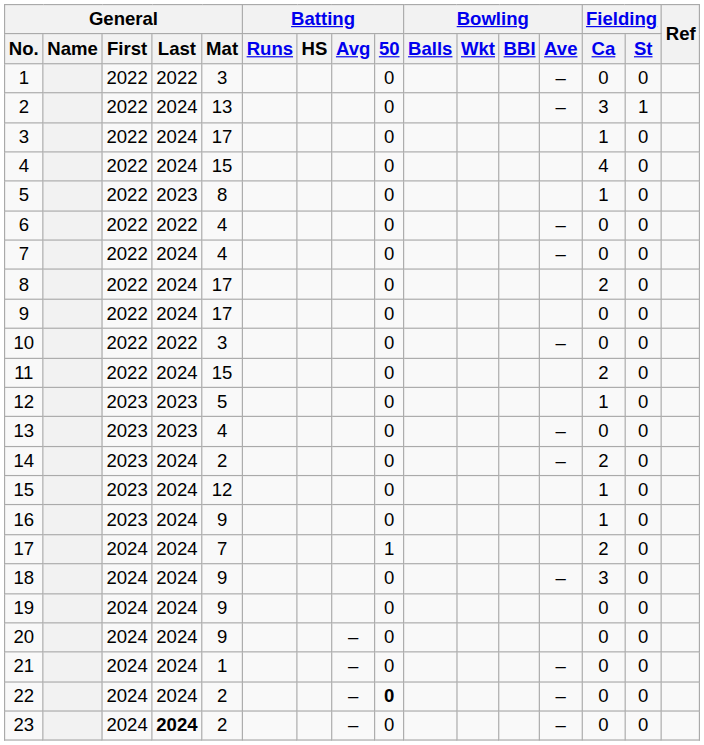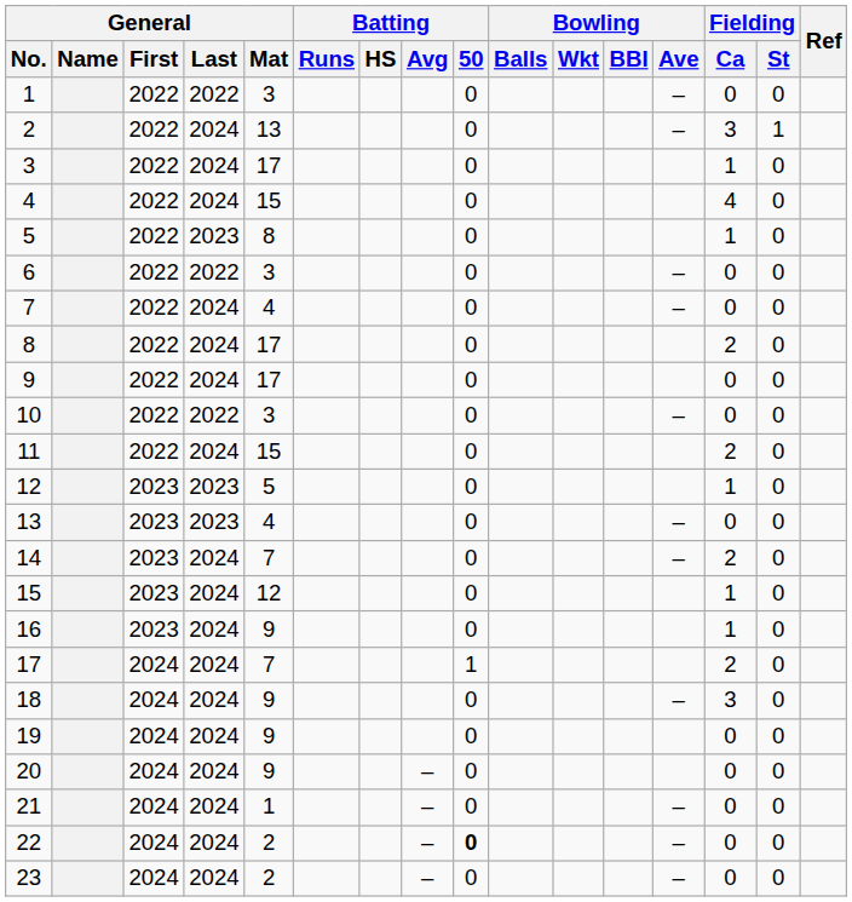 <table class="wikitable plainrowheaders sortable">
 <tr align="center">
 <th scope="col" colspan=5 class="unsortable">General</th>
 <th scope="col" colspan=4 class="unsortable"><a href='#'>Batting</a></th>
 <th scope="col" colspan=4 class="unsortable"><a href='#'>Bowling</a></th>
 <th scope="col" colspan=2 class="unsortable"><a href='#'>Fielding</a></th>
 <th scope="col" rowspan=2 class="unsortable">Ref</th>
 </tr>
 <tr align="center">
 <th scope="col">No.</th>
 <th scope="col">Name</th>
 <th scope="col">First</th>
 <th scope="col">Last</th>
 <th scope="col">Mat</th>
 <th scope="col"><a href='#'>Runs</a></th>
 <th scope="col">HS</th>
 <th scope="col"><a href='#'>Avg</a></th>
 <th scope="col"><a href='#'>50</a></th>
 <th scope="col"><a href='#'>Balls</a></th>
 <th scope="col"><a href='#'>Wkt</a></th>
 <th scope="col"><a href='#'>BBI</a></th>
 <th scope="col"><a href='#'>Ave</a></th>
 <th scope="col"><a href='#'>Ca</a></th>
 <th scope="col"><a href='#'>St</a></th>
 </tr>
 <tr align="center">
 <td>1</td>
 <th scope="row"></th>
 <td>2022</td>
 <td>2022</td>
 <td>3</td>
 <td></td>
 <td></td>
 <td></td>
 <td>0</td>
 <td></td>
 <td></td>
 <td></td>
 <td>–</td>
 <td>0</td>
 <td>0</td>
 <td></td>
 </tr>
 <tr align="center">
 <td>2</td>
 <th scope="row"></th>
 <td>2022</td>
 <td>2024</td>
 <td>13</td>
 <td></td>
 <td></td>
 <td></td>
 <td>0</td>
 <td></td>
 <td></td>
 <td></td>
 <td>–</td>
 <td>3</td>
 <td>1</td>
 <td></td>
 </tr>
 <tr align="center">
 <td>3</td>
 <th scope="row"></th>
 <td>2022</td>
 <td>2024</td>
 <td>17</td>
 <td></td>
 <td></td>
 <td></td>
 <td>0</td>
 <td></td>
 <td></td>
 <td></td>
 <td></td>
 <td>1</td>
 <td>0</td>
 <td></td>
 </tr>
 <tr align="center">
 <td>4</td>
 <th scope="row"></th>
 <td>2022</td>
 <td>2024</td>
 <td>15</td>
 <td></td>
 <td></td>
 <td></td>
 <td>0</td>
 <td></td>
 <td></td>
 <td></td>
 <td></td>
 <td>4</td>
 <td>0</td>
 <td></td>
 </tr>
 <tr align="center">
 <td>5</td>
 <th scope="row"></th>
 <td>2022</td>
 <td>2023</td>
 <td>8</td>
 <td></td>
 <td></td>
 <td></td>
 <td>0</td>
 <td></td>
 <td></td>
 <td></td>
 <td></td>
 <td>1</td>
 <td>0</td>
 <td></td>
 </tr>
 <tr align="center">
 <td>6</td>
 <th scope="row"></th>
 <td>2022</td>
 <td>2022</td>
-<td>4</td>
+<td>3</td>
 <td></td>
 <td></td>
 <td></td>
 <td>0</td>
 <td></td>
 <td></td>
 <td></td>
 <td>–</td>
 <td>0</td>
 <td>0</td>
 <td></td>
 </tr>
 <tr align="center">
 <td>7</td>
 <th scope="row"></th>
 <td>2022</td>
 <td>2024</td>
 <td>4</td>
 <td></td>
 <td></td>
 <td></td>
 <td>0</td>
 <td></td>
 <td></td>
 <td></td>
 <td>–</td>
 <td>0</td>
 <td>0</td>
 <td></td>
 </tr>
 <tr align="center">
 <td>8</td>
 <th scope="row"></th>
 <td>2022</td>
 <td>2024</td>
 <td>17</td>
 <td></td>
 <td></td>
 <td></td>
 <td>0</td>
 <td></td>
 <td></td>
 <td></td>
 <td></td>
 <td>2</td>
 <td>0</td>
 <td></td>
 </tr>
 <tr align="center">
 <td>9</td>
 <th scope="row"></th>
 <td>2022</td>
 <td>2024</td>
 <td>17</td>
 <td></td>
 <td></td>
 <td></td>
 <td>0</td>
 <td></td>
 <td></td>
 <td></td>
 <td></td>
 <td>0</td>
 <td>0</td>
 <td></td>
 </tr>
 <tr align="center">
 <td>10</td>
 <th scope="row"></th>
 <td>2022</td>
 <td>2022</td>
 <td>3</td>
 <td></td>
 <td></td>
 <td></td>
 <td>0</td>
 <td></td>
 <td></td>
 <td></td>
 <td>–</td>
 <td>0</td>
 <td>0</td>
 <td></td>
 </tr>
 <tr align="center">
 <td>11</td>
 <th scope="row"></th>
 <td>2022</td>
 <td>2024</td>
 <td>15</td>
 <td></td>
 <td></td>
 <td></td>
 <td>0</td>
 <td></td>
 <td></td>
 <td></td>
 <td></td>
 <td>2</td>
 <td>0</td>
 <td></td>
 </tr>
 <tr align="center">
 <td>12</td>
 <th scope="row"></th>
 <td>2023</td>
 <td>2023</td>
 <td>5</td>
 <td></td>
 <td></td>
 <td></td>
 <td>0</td>
 <td></td>
 <td></td>
 <td></td>
 <td></td>
 <td>1</td>
 <td>0</td>
 <td></td>
 </tr>
 <tr align="center">
 <td>13</td>
 <th scope="row"></th>
 <td>2023</td>
 <td>2023</td>
 <td>4</td>
 <td></td>
 <td></td>
 <td></td>
 <td>0</td>
 <td></td>
 <td></td>
 <td></td>
 <td>–</td>
 <td>0</td>
 <td>0</td>
 <td></td>
 </tr>
 <tr align="center">
 <td>14</td>
 <th scope="row"></th>
 <td>2023</td>
 <td>2024</td>
-<td>2</td>
+<td>7</td>
 <td></td>
 <td></td>
 <td></td>
 <td>0</td>
 <td></td>
 <td></td>
 <td></td>
 <td>–</td>
 <td>2</td>
 <td>0</td>
 <td></td>
 </tr>
 <tr align="center">
 <td>15</td>
 <th scope="row"></th>
 <td>2023</td>
 <td>2024</td>
 <td>12</td>
 <td></td>
 <td></td>
 <td></td>
 <td>0</td>
 <td></td>
 <td></td>
 <td></td>
 <td></td>
 <td>1</td>
 <td>0</td>
 <td></td>
 </tr>
 <tr align="center">
 <td>16</td>
 <th scope="row"></th>
 <td>2023</td>
 <td>2024</td>
 <td>9</td>
 <td></td>
 <td></td>
 <td></td>
 <td>0</td>
 <td></td>
 <td></td>
 <td></td>
 <td></td>
 <td>1</td>
 <td>0</td>
 <td></td>
 </tr>
 <tr align="center">
 <td>17</td>
 <th scope="row"></th>
 <td>2024</td>
 <td>2024</td>
 <td>7</td>
 <td></td>
 <td></td>
 <td></td>
 <td>1</td>
 <td></td>
 <td></td>
 <td></td>
 <td></td>
 <td>2</td>
 <td>0</td>
 <td></td>
 </tr>
 <tr align="center">
 <td>18</td>
 <th scope="row"></th>
 <td>2024</td>
 <td>2024</td>
 <td>9</td>
 <td></td>
 <td></td>
 <td></td>
 <td>0</td>
 <td></td>
 <td></td>
 <td></td>
 <td>–</td>
 <td>3</td>
 <td>0</td>
 <td></td>
 </tr>
 <tr align="center">
 <td>19</td>
 <th scope="row"></th>
 <td>2024</td>
 <td>2024</td>
 <td>9</td>
 <td></td>
 <td></td>
 <td></td>
 <td>0</td>
 <td></td>
 <td></td>
 <td></td>
 <td></td>
 <td>0</td>
 <td>0</td>
 <td></td>
 </tr>
 <tr align="center">
 <td>20</td>
 <th scope="row"></th>
 <td>2024</td>
 <td>2024</td>
 <td>9</td>
 <td></td>
 <td></td>
 <td>–</td>
 <td>0</td>
 <td></td>
 <td></td>
 <td></td>
 <td></td>
 <td>0</td>
 <td>0</td>
 <td></td>
 </tr>
 <tr align="center">
 <td>21</td>
 <th scope="row"></th>
 <td>2024</td>
 <td>2024</td>
 <td>1</td>
 <td></td>
 <td></td>
 <td>–</td>
 <td>0</td>
 <td></td>
 <td></td>
 <td></td>
 <td>–</td>
 <td>0</td>
 <td>0</td>
 <td></td>
 </tr>
 <tr align="center">
 <td>22</td>
 <th scope="row"></th>
 <td>2024</td>
 <td>2024</td>
 <td>2</td>
 <td></td>
 <td></td>
 <td>–</td>
 <td><strong>0</strong></td>
 <td></td>
 <td></td>
 <td></td>
 <td>–</td>
 <td>0</td>
 <td>0</td>
 <td></td>
 </tr>
 <tr align="center">
 <td>23</td>
 <th scope="row"></th>
 <td>2024</td>
-<td><strong>2024</strong></td>
+<td>2024</td>
 <td>2</td>
 <td></td>
 <td></td>
 <td>–</td>
 <td>0</td>
 <td></td>
 <td></td>
 <td></td>
 <td>–</td>
 <td>0</td>
 <td>0</td>
 <td></td>
 </tr>
 </table>
